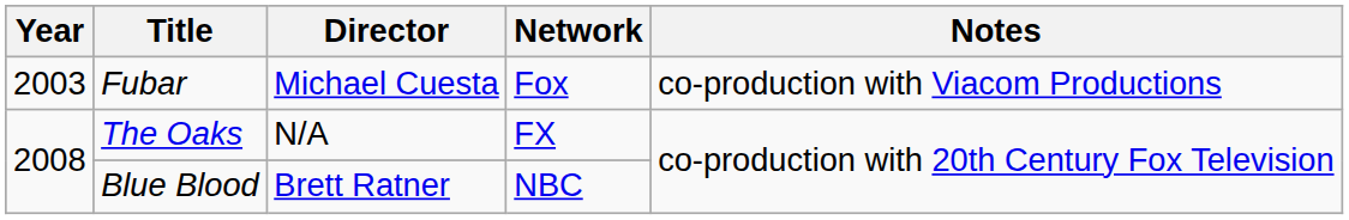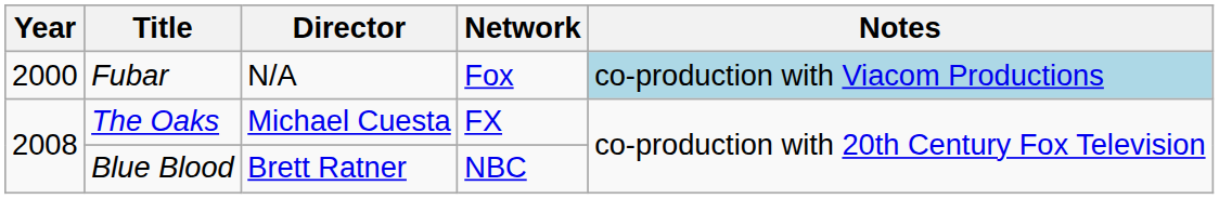 <table class="wikitable sortable">
 <tr>
 <th>Year</th>
 <th>Title</th>
 <th>Director</th>
 <th>Network</th>
 <th>Notes</th>
 </tr>
 <tr>
-<td>2003</td>
+<td>2000</td>
 <td><em>Fubar</em></td>
-<td><a href='#'>Michael Cuesta</a></td>
+<td>N/A</td>
 <td><a href='#'>Fox</a></td>
-<td>co-production with <a href='#'>Viacom Productions</a></td>
+<td style="background: lightblue;">co-production with <a href='#'>Viacom Productions</a></td>
 </tr>
 <tr>
 <td rowspan="2">2008</td>
 <td><em><a href='#'>The Oaks</a></em></td>
-<td>N/A</td>
+<td><a href='#'>Michael Cuesta</a></td>
 <td><a href='#'>FX</a></td>
 <td rowspan="2">co-production with <a href='#'>20th Century Fox Television</a></td>
 </tr>
 <tr>
 <td><em>Blue Blood</em></td>
 <td><a href='#'>Brett Ratner</a></td>
 <td><a href='#'>NBC</a></td>
 </tr>
 </table>
